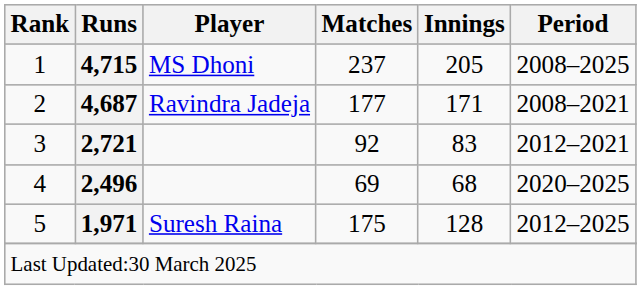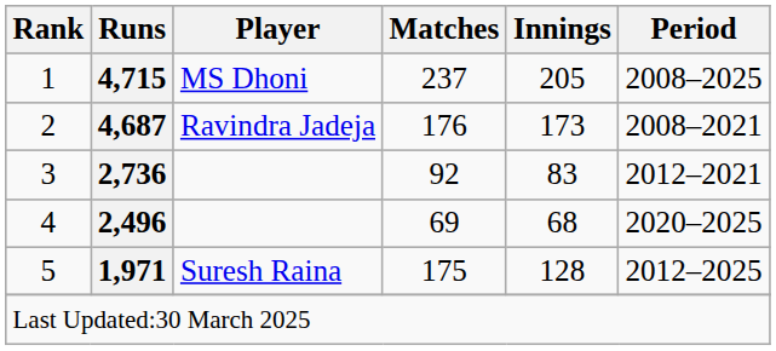 <table class="wikitable">
 <tr>
 <th><strong>Rank</strong></th>
 <th><strong>Runs</strong></th>
 <th><strong>Player</strong></th>
 <th><strong>Matches</strong></th>
 <th><strong>Innings</strong></th>
 <th><strong>Period</strong></th>
 </tr>
 <tr>
 <td align=center>1</td>
 <th scope=row style=text-align:center;>4,715</th>
 <td><a href='#'>MS Dhoni</a></td>
 <td align="center">237</td>
 <td align="center">205</td>
 <td>2008–2025</td>
 </tr>
 <tr>
 <td align="center">2</td>
 <th scope="row" style="text-align:center;">4,687</th>
 <td><a href='#'>Ravindra Jadeja</a></td>
-<td align="center">177</td>
-<td align="center">171</td>
+<td align="center">176</td>
+<td align="center">173</td>
 <td>2008–2021</td>
 </tr>
 <tr>
 <td align=center>3</td>
-<th scope=row style=text-align:center;>2,721</th>
+<th scope=row style=text-align:center;>2,736</th>
 <td></td>
 <td align=center>92</td>
 <td align=center>83</td>
 <td>2012–2021</td>
 </tr>
 <tr>
 <td align=center>4</td>
 <th scope=row style=text-align:center;>2,496</th>
 <td></td>
 <td align=center>69</td>
 <td align="center">68</td>
 <td>2020–2025</td>
 </tr>
 <tr>
 <td align=center>5</td>
 <th scope=row style=text-align:center;>1,971</th>
 <td><a href='#'>Suresh Raina</a></td>
 <td align="center">175</td>
 <td align="center">128</td>
 <td>2012–2025</td>
 </tr>
 <tr>
 </tr>
 <tr class=sortbottom>
 <td colspan=6><small>Last Updated:30 March 2025</small></td>
 </tr>
 </table>
